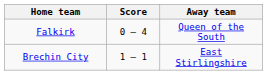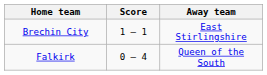 <table class="wikitable" style="text-align: center">
 <tr>
 <th width=140>Home team</th>
 <th width=70>Score</th>
 <th width=140>Away team</th>
 </tr>
 <tr>
+<td><a href='#'>Brechin City</a></td>
+<td>1 – 1</td>
+<td><a href='#'>East Stirlingshire</a></td>
+</tr>
+<tr>
 <td><a href='#'>Falkirk</a></td>
 <td>0 – 4</td>
 <td><a href='#'>Queen of the South</a></td>
 </tr>
-<tr>
-<td><a href='#'>Brechin City</a></td>
-<td>1 – 1</td>
-<td><a href='#'>East Stirlingshire</a></td>
-</tr>
 </table>
